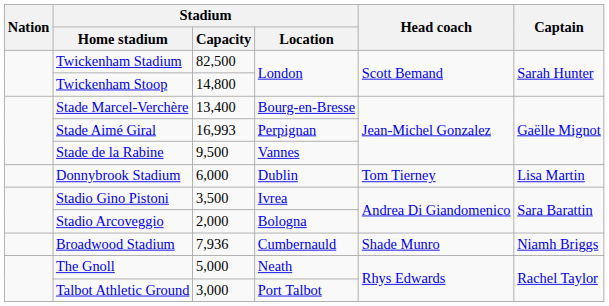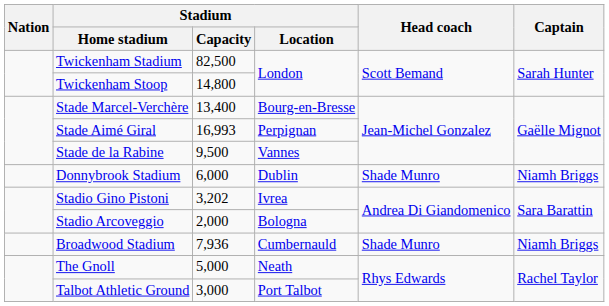 <table class="wikitable">
 <tr>
 <th rowspan="2">Nation</th>
 <th colspan="3">Stadium</th>
 <th rowspan="2">Head coach</th>
 <th rowspan="2">Captain</th>
 </tr>
 <tr>
 <th>Home stadium</th>
 <th>Capacity</th>
 <th>Location</th>
 </tr>
 <tr>
 <td rowspan=2></td>
 <td><a href='#'>Twickenham Stadium</a></td>
 <td>82,500</td>
 <td rowspan=2><a href='#'>London</a></td>
 <td rowspan=2> <a href='#'>Scott Bemand</a></td>
 <td rowspan=2><a href='#'>Sarah Hunter</a></td>
 </tr>
 <tr>
 <td><a href='#'>Twickenham Stoop</a></td>
 <td>14,800</td>
 </tr>
 <tr>
 <td rowspan=3></td>
 <td><a href='#'>Stade Marcel-Verchère</a></td>
 <td>13,400</td>
 <td><a href='#'>Bourg-en-Bresse</a></td>
 <td rowspan=3> <a href='#'>Jean-Michel Gonzalez</a><br></td>
 <td rowspan=3><a href='#'>Gaëlle Mignot</a></td>
 </tr>
 <tr>
 <td><a href='#'>Stade Aimé Giral</a></td>
 <td>16,993</td>
 <td><a href='#'>Perpignan</a></td>
 </tr>
 <tr>
 <td><a href='#'>Stade de la Rabine</a></td>
 <td>9,500</td>
 <td><a href='#'>Vannes</a></td>
 </tr>
 <tr>
 <td></td>
 <td><a href='#'>Donnybrook Stadium</a></td>
 <td>6,000</td>
 <td><a href='#'>Dublin</a></td>
-<td> <a href='#'>Tom Tierney</a></td>
-<td><a href='#'>Lisa Martin</a></td>
+<td> <a href='#'>Shade Munro</a></td>
+<td><a href='#'>Niamh Briggs</a></td>
 </tr>
 <tr>
 <td rowspan=2></td>
 <td><a href='#'>Stadio Gino Pistoni</a></td>
-<td>3,500</td>
+<td>3,202</td>
 <td><a href='#'>Ivrea</a></td>
 <td rowspan=2> <a href='#'>Andrea Di Giandomenico</a></td>
 <td rowspan=2><a href='#'>Sara Barattin</a></td>
 </tr>
 <tr>
 <td><a href='#'>Stadio Arcoveggio</a></td>
 <td>2,000</td>
 <td><a href='#'>Bologna</a></td>
 </tr>
 <tr>
 <td></td>
 <td><a href='#'>Broadwood Stadium</a></td>
 <td>7,936</td>
 <td><a href='#'>Cumbernauld</a></td>
 <td> <a href='#'>Shade Munro</a></td>
 <td><a href='#'>Niamh Briggs</a></td>
 </tr>
 <tr>
 <td rowspan=2></td>
 <td><a href='#'>The Gnoll</a></td>
 <td>5,000</td>
 <td><a href='#'>Neath</a></td>
 <td rowspan=2> <a href='#'>Rhys Edwards</a></td>
 <td rowspan=2><a href='#'>Rachel Taylor</a></td>
 </tr>
 <tr>
 <td><a href='#'>Talbot Athletic Ground</a></td>
 <td>3,000</td>
 <td><a href='#'>Port Talbot</a></td>
 </tr>
 </table>
